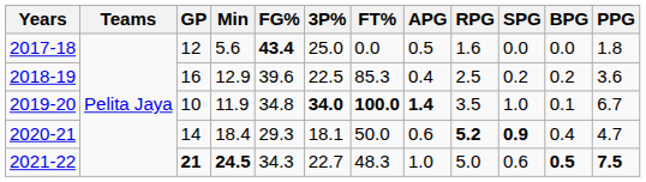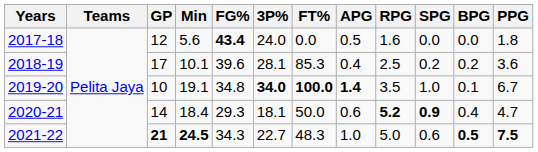 <table class="wikitable sortable">
 <tr>
 <th>Years</th>
 <th>Teams</th>
 <th>GP</th>
 <th>Min</th>
 <th>FG%</th>
 <th>3P%</th>
 <th>FT%</th>
 <th>APG</th>
 <th>RPG</th>
 <th>SPG</th>
 <th>BPG</th>
 <th>PPG</th>
 </tr>
 <tr>
 <td><a href='#'>2017-18</a></td>
 <td rowspan= "5"><a href='#'>Pelita Jaya</a></td>
 <td>12</td>
 <td>5.6</td>
 <td><strong>43.4</strong></td>
-<td>25.0</td>
+<td>24.0</td>
 <td>0.0</td>
 <td>0.5</td>
 <td>1.6</td>
 <td>0.0</td>
 <td>0.0</td>
 <td>1.8</td>
 </tr>
 <tr>
 <td><a href='#'>2018-19</a></td>
-<td>16</td>
-<td>12.9</td>
+<td>17</td>
+<td>10.1</td>
 <td>39.6</td>
-<td>22.5</td>
+<td>28.1</td>
 <td>85.3</td>
 <td>0.4</td>
 <td>2.5</td>
 <td>0.2</td>
 <td>0.2</td>
 <td>3.6</td>
 </tr>
 <tr>
 <td><a href='#'>2019-20</a></td>
 <td>10</td>
-<td>11.9</td>
+<td>19.1</td>
 <td>34.8</td>
 <td><strong>34.0</strong></td>
 <td><strong>100.0</strong></td>
 <td><strong>1.4</strong></td>
 <td>3.5</td>
 <td>1.0</td>
 <td>0.1</td>
 <td>6.7</td>
 </tr>
 <tr>
 <td><a href='#'>2020-21</a></td>
 <td>14</td>
 <td>18.4</td>
 <td>29.3</td>
 <td>18.1</td>
 <td>50.0</td>
 <td>0.6</td>
 <td><strong>5.2</strong></td>
 <td><strong>0.9</strong></td>
 <td>0.4</td>
 <td>4.7</td>
 </tr>
 <tr>
 <td><a href='#'>2021-22</a></td>
 <td><strong>21</strong></td>
 <td><strong>24.5</strong></td>
 <td>34.3</td>
 <td>22.7</td>
 <td>48.3</td>
 <td>1.0</td>
 <td>5.0</td>
 <td>0.6</td>
 <td><strong>0.5</strong></td>
 <td><strong>7.5</strong></td>
 </tr>
 </table>
